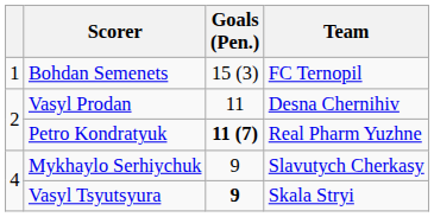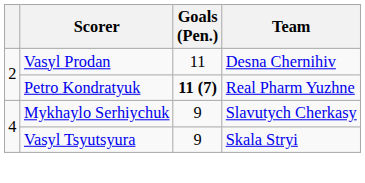 <table class="wikitable">
 <tr>
 <th></th>
 <th>Scorer</th>
 <th>Goals<br>(Pen.)</th>
 <th>Team</th>
-</tr>
-<tr>
-<td>1</td>
-<td> <a href='#'>Bohdan Semenets</a></td>
-<td align=center>15 (3)</td>
-<td><a href='#'>FC Ternopil</a></td>
 </tr>
 <tr>
 <td rowspan="2">2</td>
 <td> <a href='#'>Vasyl Prodan</a></td>
 <td align=center>11</td>
 <td><a href='#'>Desna Chernihiv</a></td>
 </tr>
 <tr>
 <td> <a href='#'>Petro Kondratyuk</a></td>
 <td align=center><strong>11 (7)</strong></td>
 <td><a href='#'>Real Pharm Yuzhne</a></td>
 </tr>
 <tr>
 <td rowspan="2">4</td>
 <td> <a href='#'>Mykhaylo Serhiychuk</a></td>
 <td align=center>9</td>
 <td><a href='#'>Slavutych Cherkasy</a></td>
 </tr>
 <tr>
 <td> <a href='#'>Vasyl Tsyutsyura</a></td>
-<td align=center><strong>9</strong></td>
+<td align=center>9</td>
 <td><a href='#'>Skala Stryi</a></td>
 </tr>
 </table>
